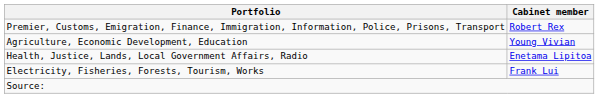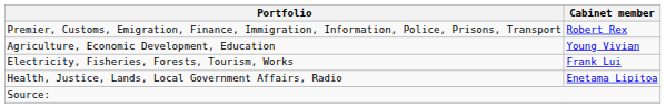 <table class=wikitable>
 <tr>
 <th>Portfolio</th>
 <th>Cabinet member</th>
 </tr>
 <tr>
 <td>Premier, Customs, Emigration, Finance, Immigration, Information, Police, Prisons, Transport</td>
 <td><a href='#'>Robert Rex</a></td>
 </tr>
 <tr>
 <td>Agriculture, Economic Development, Education</td>
 <td><a href='#'>Young Vivian</a></td>
 </tr>
 <tr>
+<td>Electricity, Fisheries, Forests, Tourism, Works</td>
+<td><a href='#'>Frank Lui</a></td>
+</tr>
+<tr>
 <td>Health, Justice, Lands, Local Government Affairs, Radio</td>
 <td><a href='#'>Enetama Lipitoa</a></td>
-</tr>
-<tr>
-<td>Electricity, Fisheries, Forests, Tourism, Works</td>
-<td><a href='#'>Frank Lui</a></td>
 </tr>
 <tr>
 <td colspan=2>Source: </td>
 </tr>
 </table>
